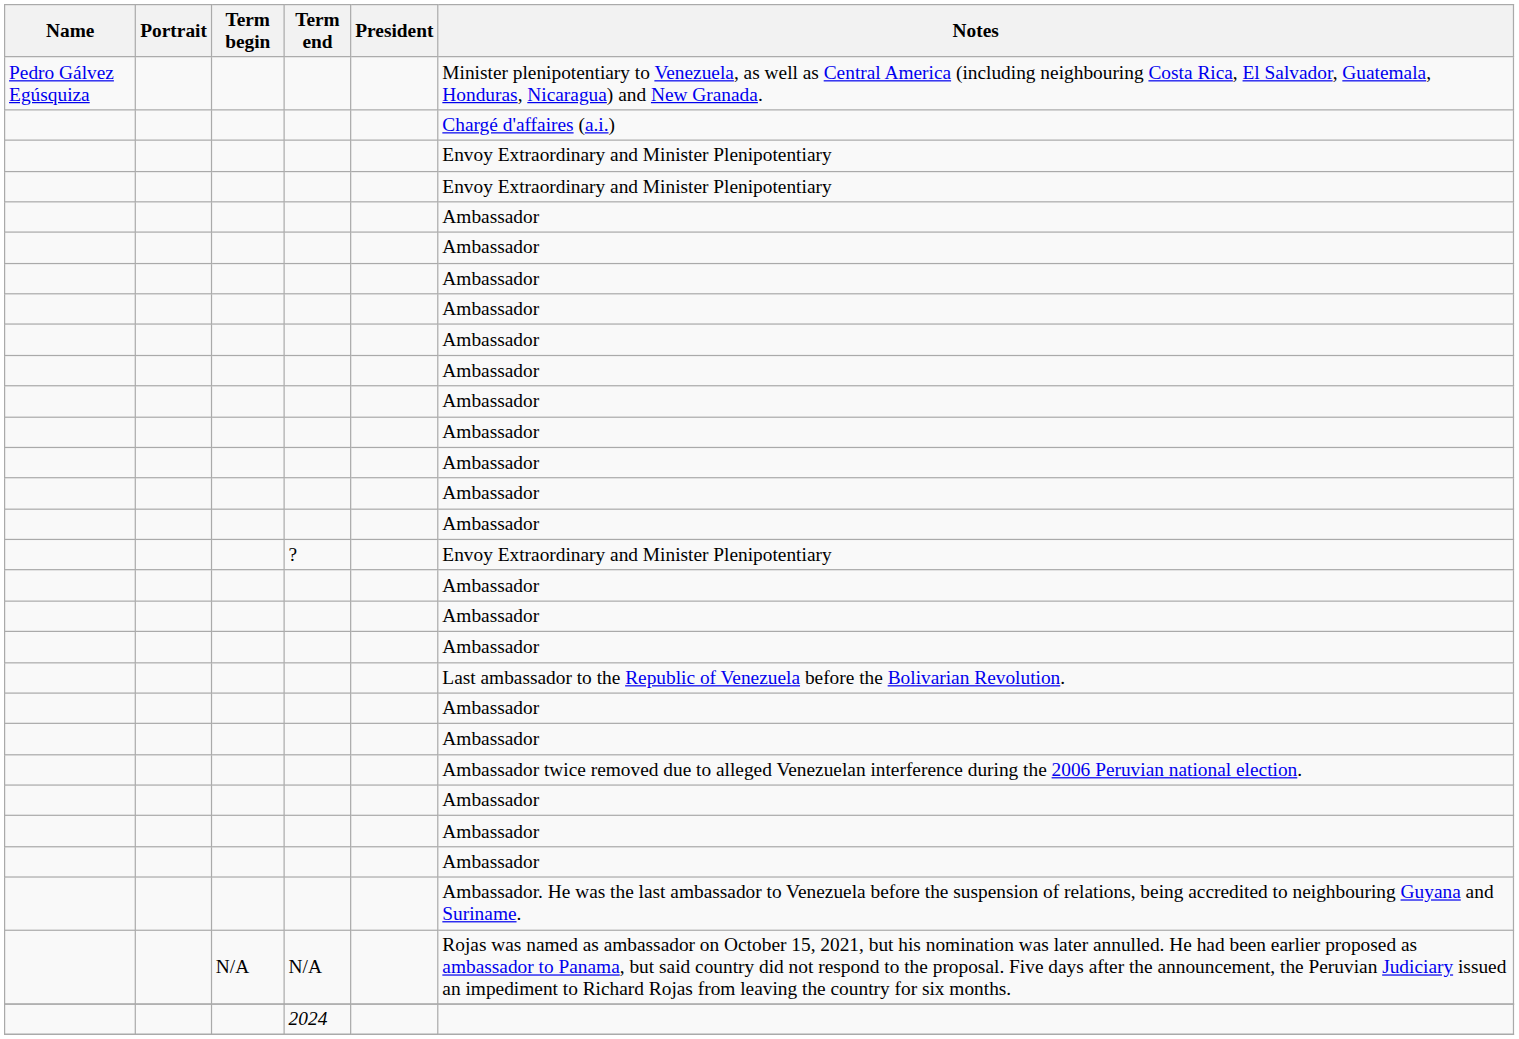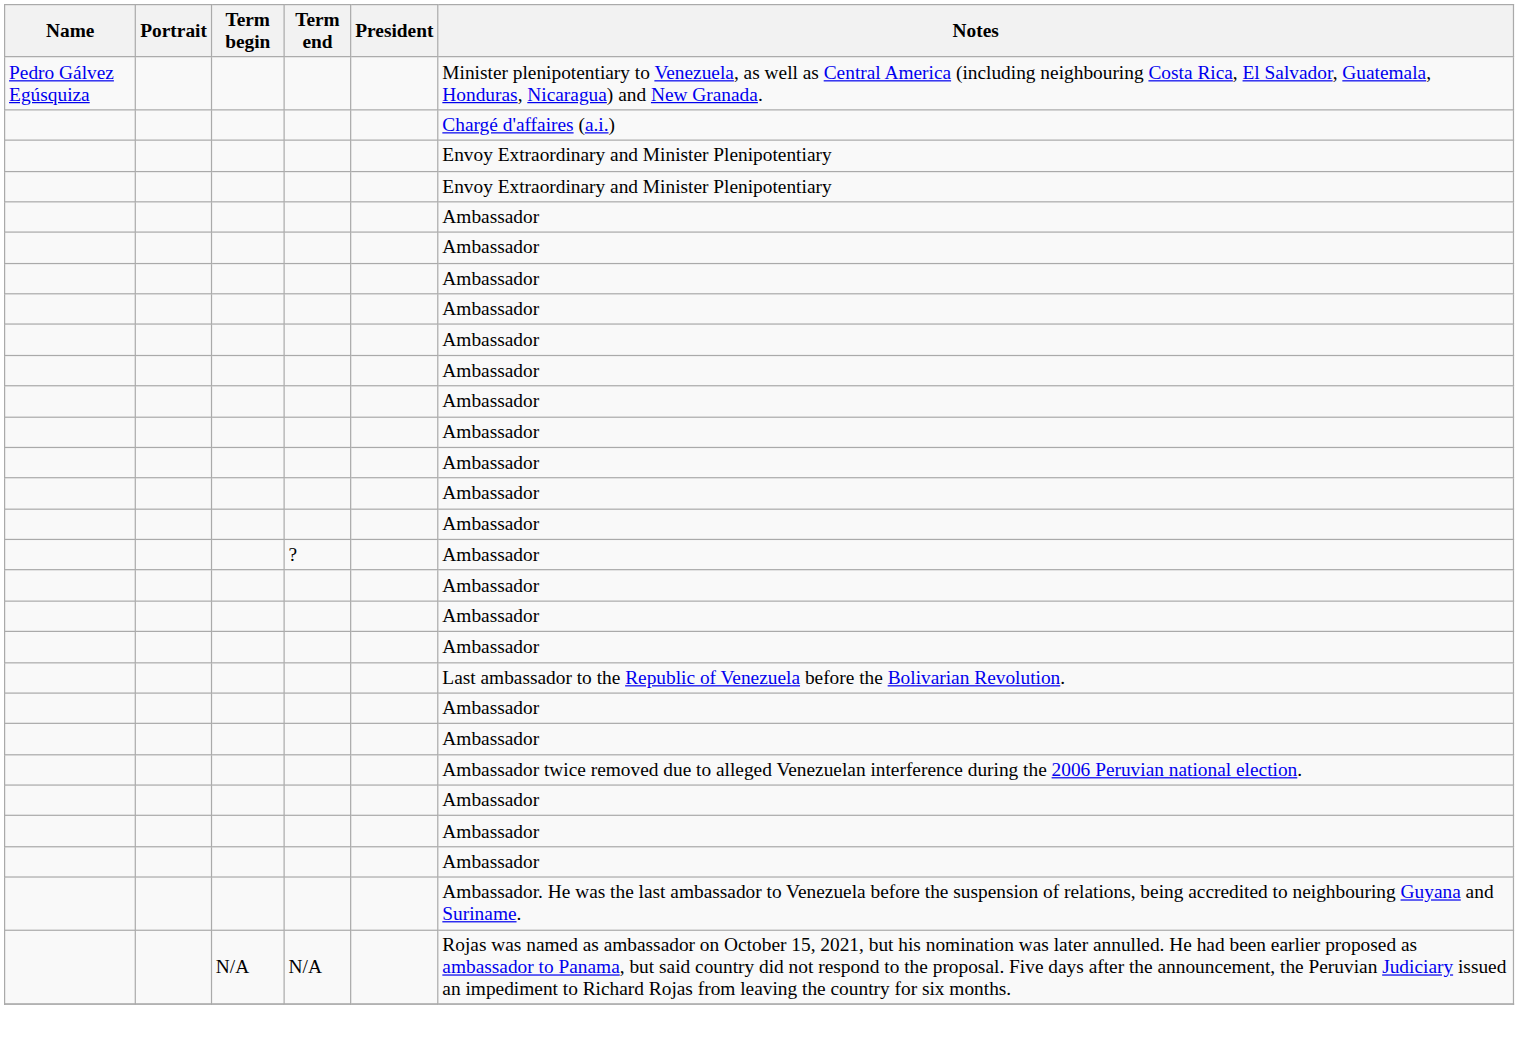 <table class="wikitable sortable"  text-align:center;">
 <tr>
 <th>Name</th>
 <th class="unsortable">Portrait</th>
 <th>Term begin</th>
 <th>Term end</th>
 <th>President</th>
 <th class="unsortable">Notes</th>
 </tr>
 <tr>
 <td><a href='#'>Pedro Gálvez Egúsquiza</a></td>
 <td></td>
 <td></td>
 <td></td>
 <td></td>
 <td>Minister plenipotentiary to <a href='#'>Venezuela</a>, as well as <a href='#'>Central America</a> (including neighbouring <a href='#'>Costa Rica</a>, <a href='#'>El Salvador</a>, <a href='#'>Guatemala</a>, <a href='#'>Honduras</a>, <a href='#'>Nicaragua</a>) and <a href='#'>New Granada</a>.</td>
 </tr>
 <tr>
 <td></td>
 <td></td>
 <td></td>
 <td></td>
 <td></td>
 <td><a href='#'>Chargé d'affaires</a> (<a href='#'>a.i.</a>)</td>
 </tr>
 <tr>
 <td></td>
 <td></td>
 <td></td>
 <td></td>
 <td></td>
 <td>Envoy Extraordinary and Minister Plenipotentiary</td>
 </tr>
 <tr>
 <td></td>
 <td></td>
 <td></td>
 <td></td>
 <td></td>
 <td>Envoy Extraordinary and Minister Plenipotentiary</td>
 </tr>
 <tr>
 <td></td>
 <td></td>
 <td></td>
 <td></td>
 <td></td>
 <td>Ambassador</td>
 </tr>
 <tr>
 <td></td>
 <td></td>
 <td></td>
 <td></td>
 <td></td>
 <td>Ambassador</td>
 </tr>
 <tr>
 <td></td>
 <td></td>
 <td></td>
 <td></td>
 <td></td>
 <td>Ambassador</td>
 </tr>
 <tr>
 <td></td>
 <td></td>
 <td></td>
 <td></td>
 <td></td>
 <td>Ambassador</td>
 </tr>
 <tr>
 <td></td>
 <td></td>
 <td></td>
 <td></td>
 <td></td>
 <td>Ambassador</td>
 </tr>
 <tr>
 <td></td>
 <td></td>
 <td></td>
 <td></td>
 <td></td>
 <td>Ambassador</td>
 </tr>
 <tr>
 <td></td>
 <td></td>
 <td></td>
 <td></td>
 <td></td>
 <td>Ambassador</td>
 </tr>
 <tr>
 <td></td>
 <td></td>
 <td></td>
 <td></td>
 <td></td>
 <td>Ambassador</td>
 </tr>
 <tr>
 <td></td>
 <td></td>
 <td></td>
 <td></td>
 <td></td>
 <td>Ambassador</td>
 </tr>
 <tr>
 <td></td>
 <td></td>
 <td></td>
 <td></td>
 <td></td>
 <td>Ambassador</td>
 </tr>
 <tr>
 <td></td>
 <td></td>
 <td></td>
 <td></td>
 <td></td>
 <td>Ambassador</td>
 </tr>
 <tr>
 <td></td>
 <td></td>
 <td></td>
 <td>?</td>
 <td></td>
-<td>Envoy Extraordinary and Minister Plenipotentiary</td>
+<td>Ambassador</td>
 </tr>
 <tr>
 <td></td>
 <td></td>
 <td></td>
 <td></td>
 <td></td>
 <td>Ambassador</td>
 </tr>
 <tr>
 <td></td>
 <td></td>
 <td></td>
 <td></td>
 <td></td>
 <td>Ambassador</td>
 </tr>
 <tr>
 <td></td>
 <td></td>
 <td></td>
 <td></td>
 <td></td>
 <td>Ambassador</td>
 </tr>
 <tr>
 <td></td>
 <td></td>
 <td></td>
 <td></td>
 <td></td>
 <td>Last ambassador to the <a href='#'>Republic of Venezuela</a> before the <a href='#'>Bolivarian Revolution</a>.</td>
 </tr>
 <tr>
 <td></td>
 <td></td>
 <td></td>
 <td></td>
 <td></td>
 <td>Ambassador</td>
 </tr>
 <tr>
 <td></td>
 <td></td>
 <td></td>
 <td></td>
 <td></td>
 <td>Ambassador</td>
 </tr>
 <tr>
 <td></td>
 <td></td>
 <td></td>
 <td></td>
 <td></td>
 <td>Ambassador twice removed due to alleged Venezuelan interference during the <a href='#'>2006 Peruvian national election</a>.</td>
 </tr>
 <tr>
 <td></td>
 <td></td>
 <td></td>
 <td></td>
 <td></td>
 <td>Ambassador</td>
 </tr>
 <tr>
 <td></td>
 <td></td>
 <td></td>
 <td></td>
 <td></td>
 <td>Ambassador</td>
 </tr>
 <tr>
 <td></td>
 <td></td>
 <td></td>
 <td></td>
 <td></td>
 <td>Ambassador</td>
 </tr>
 <tr>
 <td></td>
 <td></td>
 <td></td>
 <td></td>
 <td></td>
 <td>Ambassador. He was the last ambassador to Venezuela before the suspension of relations, being accredited to neighbouring <a href='#'>Guyana</a> and <a href='#'>Suriname</a>.</td>
 </tr>
 <tr>
 <td></td>
 <td></td>
 <td>N/A</td>
 <td>N/A</td>
 <td></td>
 <td>Rojas was named as ambassador on October 15, 2021, but his nomination was later annulled. He had been earlier proposed as <a href='#'>ambassador to Panama</a>, but said country did not respond to the proposal. Five days after the announcement, the Peruvian <a href='#'>Judiciary</a> issued an impediment to Richard Rojas from leaving the country for six months.</td>
 </tr>
 <tr>
 </tr>
 <tr>
-<td></td>
-<td></td>
-<td></td>
-<td><em>2024</em></td>
-<td></td>
-<td></td>
-</tr>
-<tr>
 </tr>
 </table>
